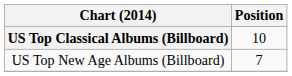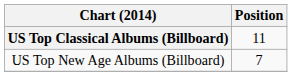 <table class="wikitable plainrowheaders sortable" style="text-align:center;">
 <tr>
 <th>Chart (2014)</th>
 <th>Position</th>
 </tr>
 <tr>
 <th scope="row">US Top Classical Albums (Billboard)</th>
-<td>10</td>
+<td>11</td>
 </tr>
 <tr>
 <td>US Top New Age Albums (Billboard)</td>
 <td style="text-align:center;">7</td>
 </tr>
 <tr>
 </tr>
 </table>
